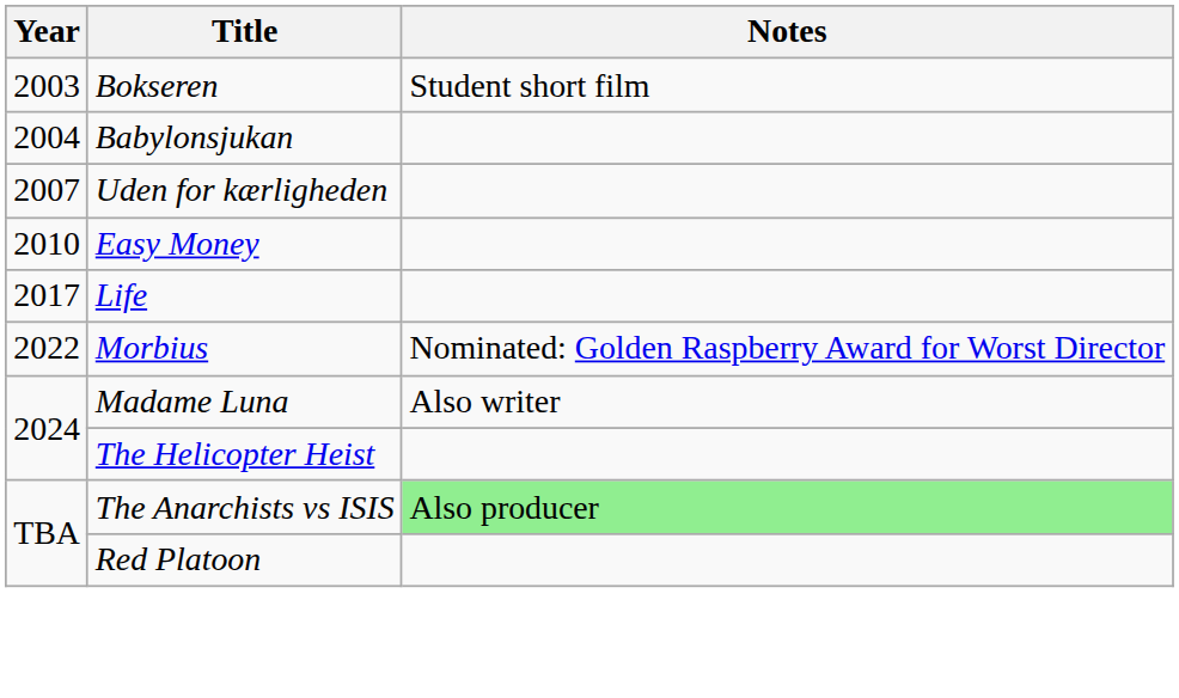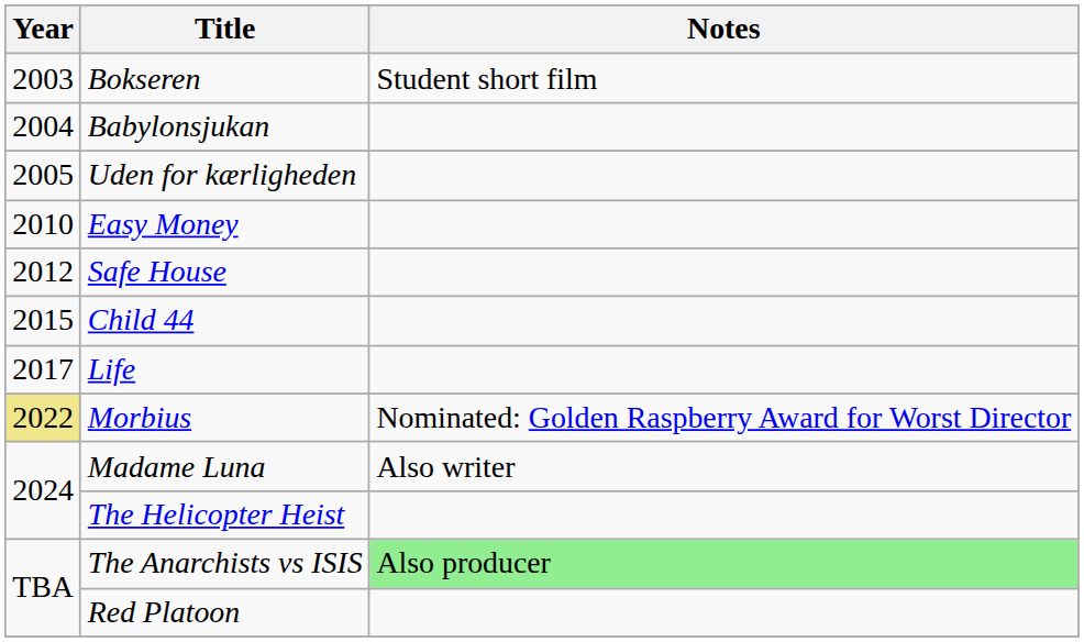 <table class="wikitable">
 <tr>
 <th>Year</th>
 <th>Title</th>
 <th>Notes</th>
 </tr>
 <tr>
 <td>2003</td>
 <td><em>Bokseren</em></td>
 <td>Student short film</td>
 </tr>
 <tr>
 <td>2004</td>
 <td><em>Babylonsjukan</em></td>
 <td></td>
 </tr>
 <tr>
-<td>2007</td>
+<td>2005</td>
 <td><em>Uden for kærligheden</em></td>
 <td></td>
 </tr>
 <tr>
 <td>2010</td>
 <td><em><a href='#'>Easy Money</a></em></td>
 <td></td>
 </tr>
 <tr>
+<td>2012</td>
+<td><em><a href='#'>Safe House</a></em></td>
+<td></td>
+</tr>
+<tr>
+<td>2015</td>
+<td><em><a href='#'>Child 44</a></em></td>
+<td></td>
+</tr>
+<tr>
 <td>2017</td>
 <td><em><a href='#'>Life</a></em></td>
 <td></td>
 </tr>
 <tr>
-<td>2022</td>
+<td style="background: khaki;">2022</td>
 <td><em><a href='#'>Morbius</a></em></td>
 <td>Nominated: <a href='#'>Golden Raspberry Award for Worst Director</a></td>
 </tr>
 <tr>
 <td rowspan="2">2024</td>
 <td><em>Madame Luna</em></td>
 <td>Also writer</td>
 </tr>
 <tr>
 <td><em><a href='#'>The Helicopter Heist</a></em></td>
 <td></td>
 </tr>
 <tr>
 <td rowspan=2>TBA</td>
 <td><em>The Anarchists vs ISIS</em></td>
 <td style="background: lightgreen;">Also producer</td>
 </tr>
 <tr>
 <td><em>Red Platoon</em></td>
 <td></td>
 </tr>
 </table>
